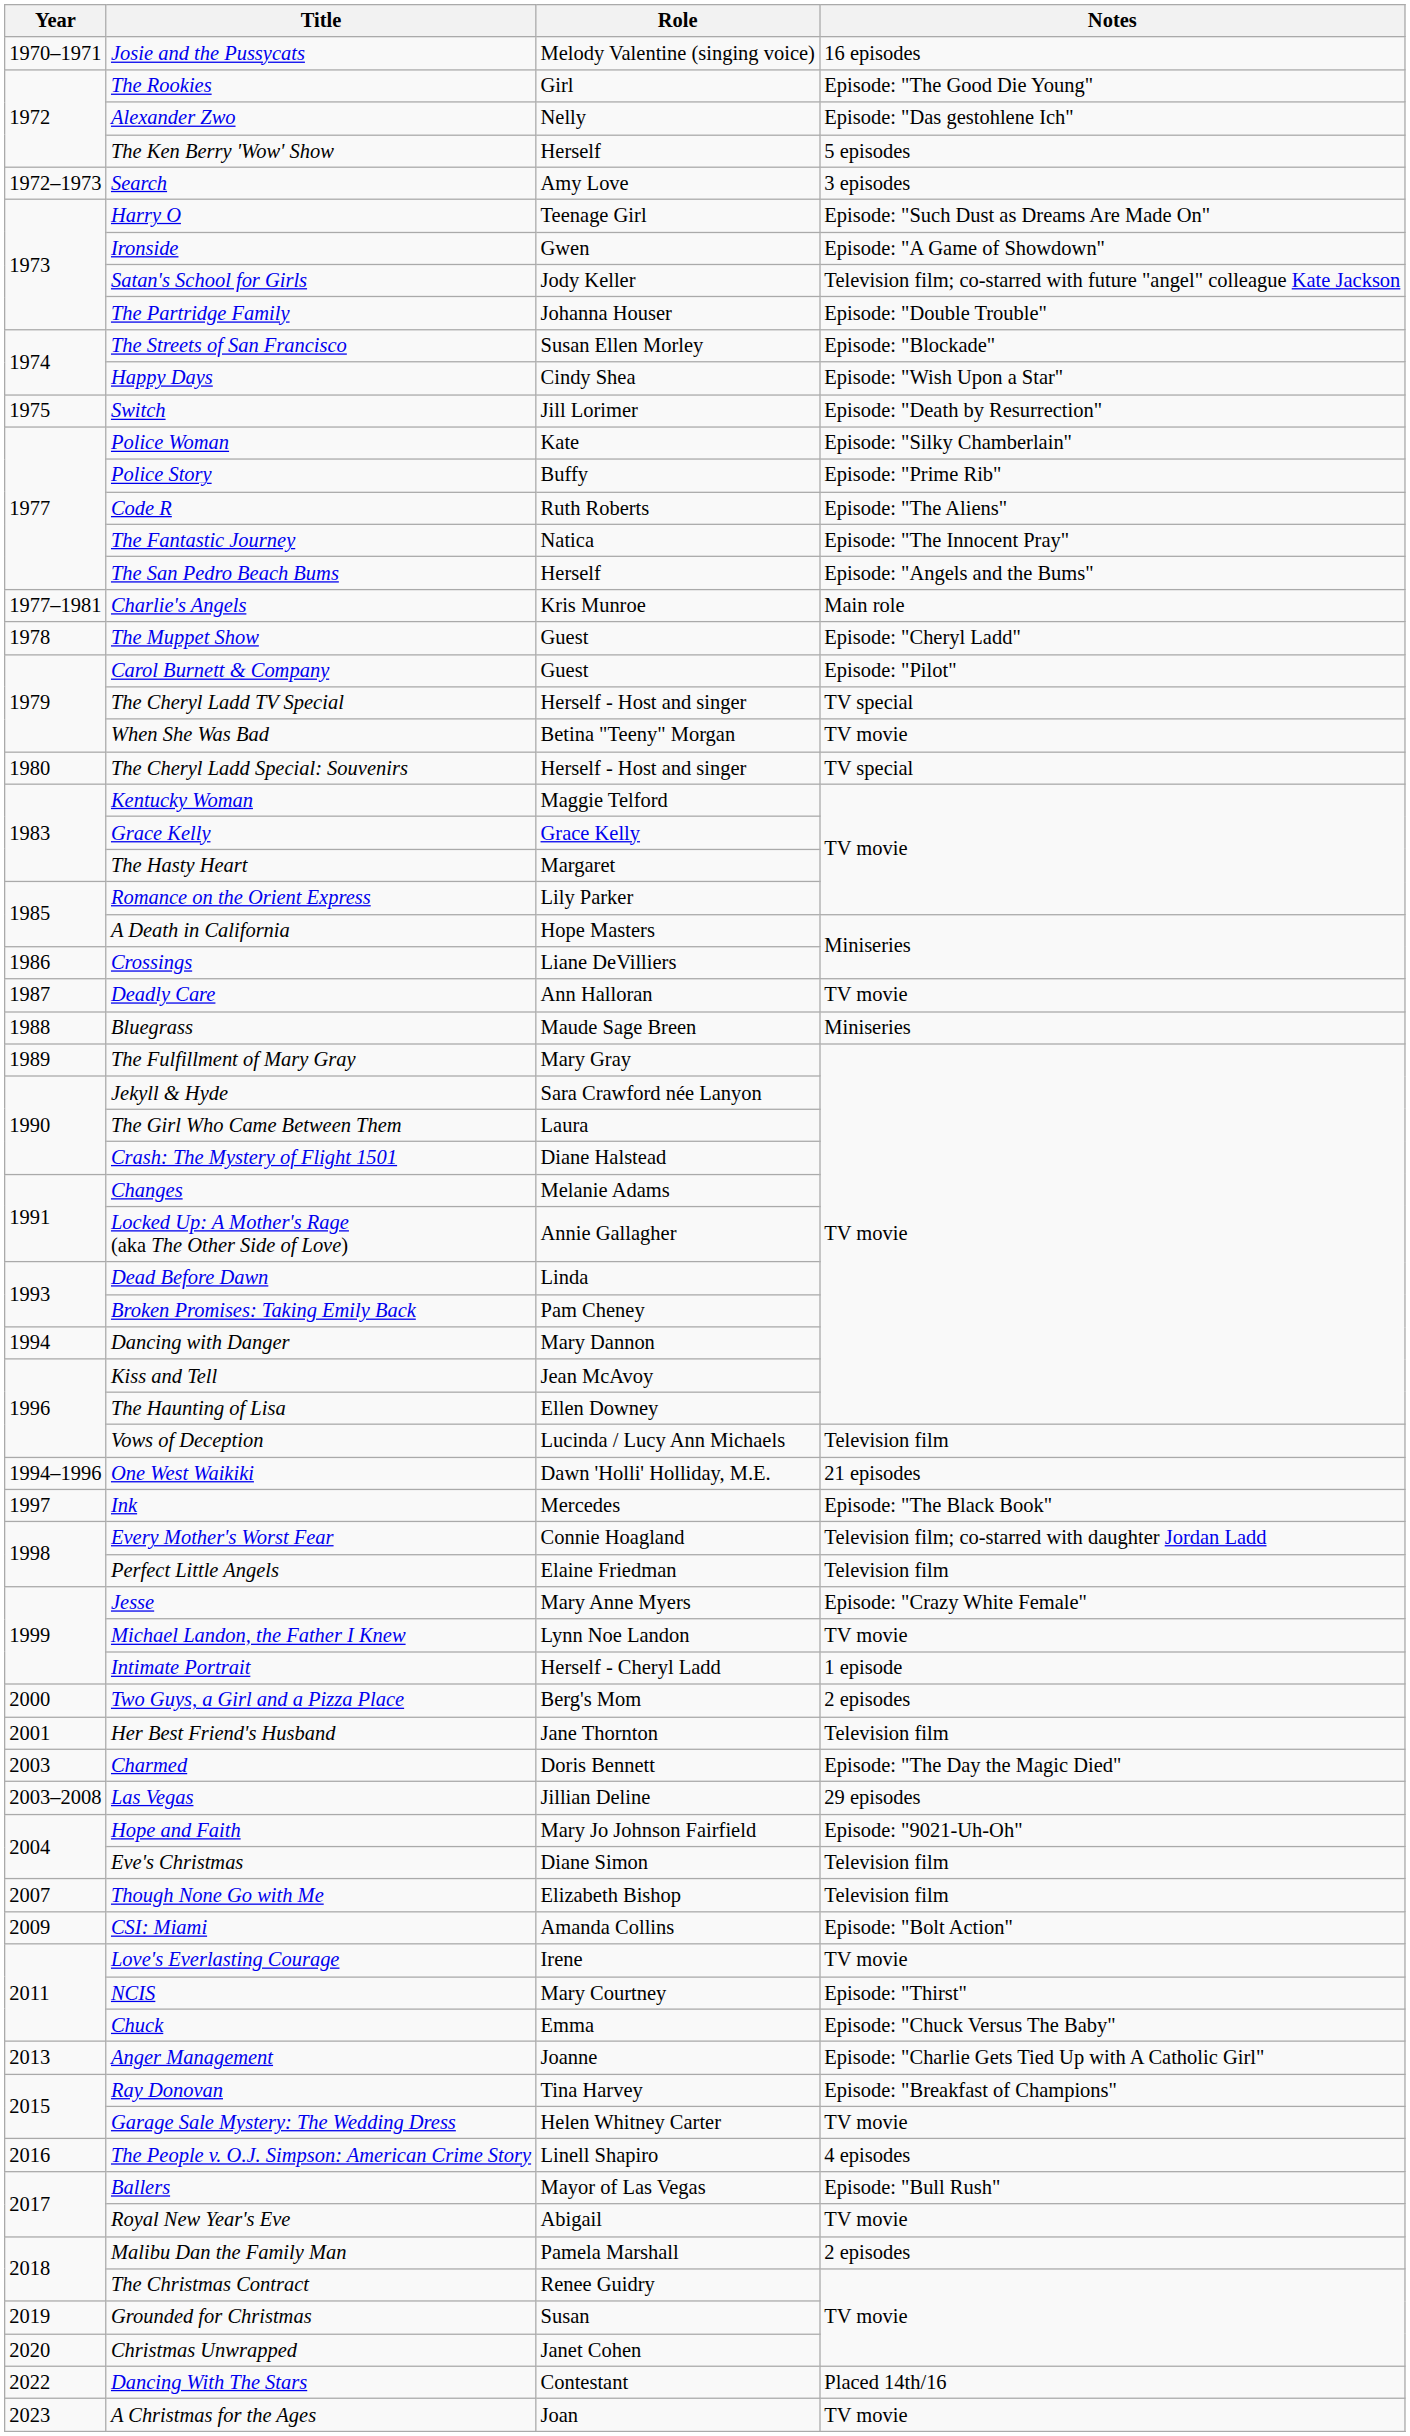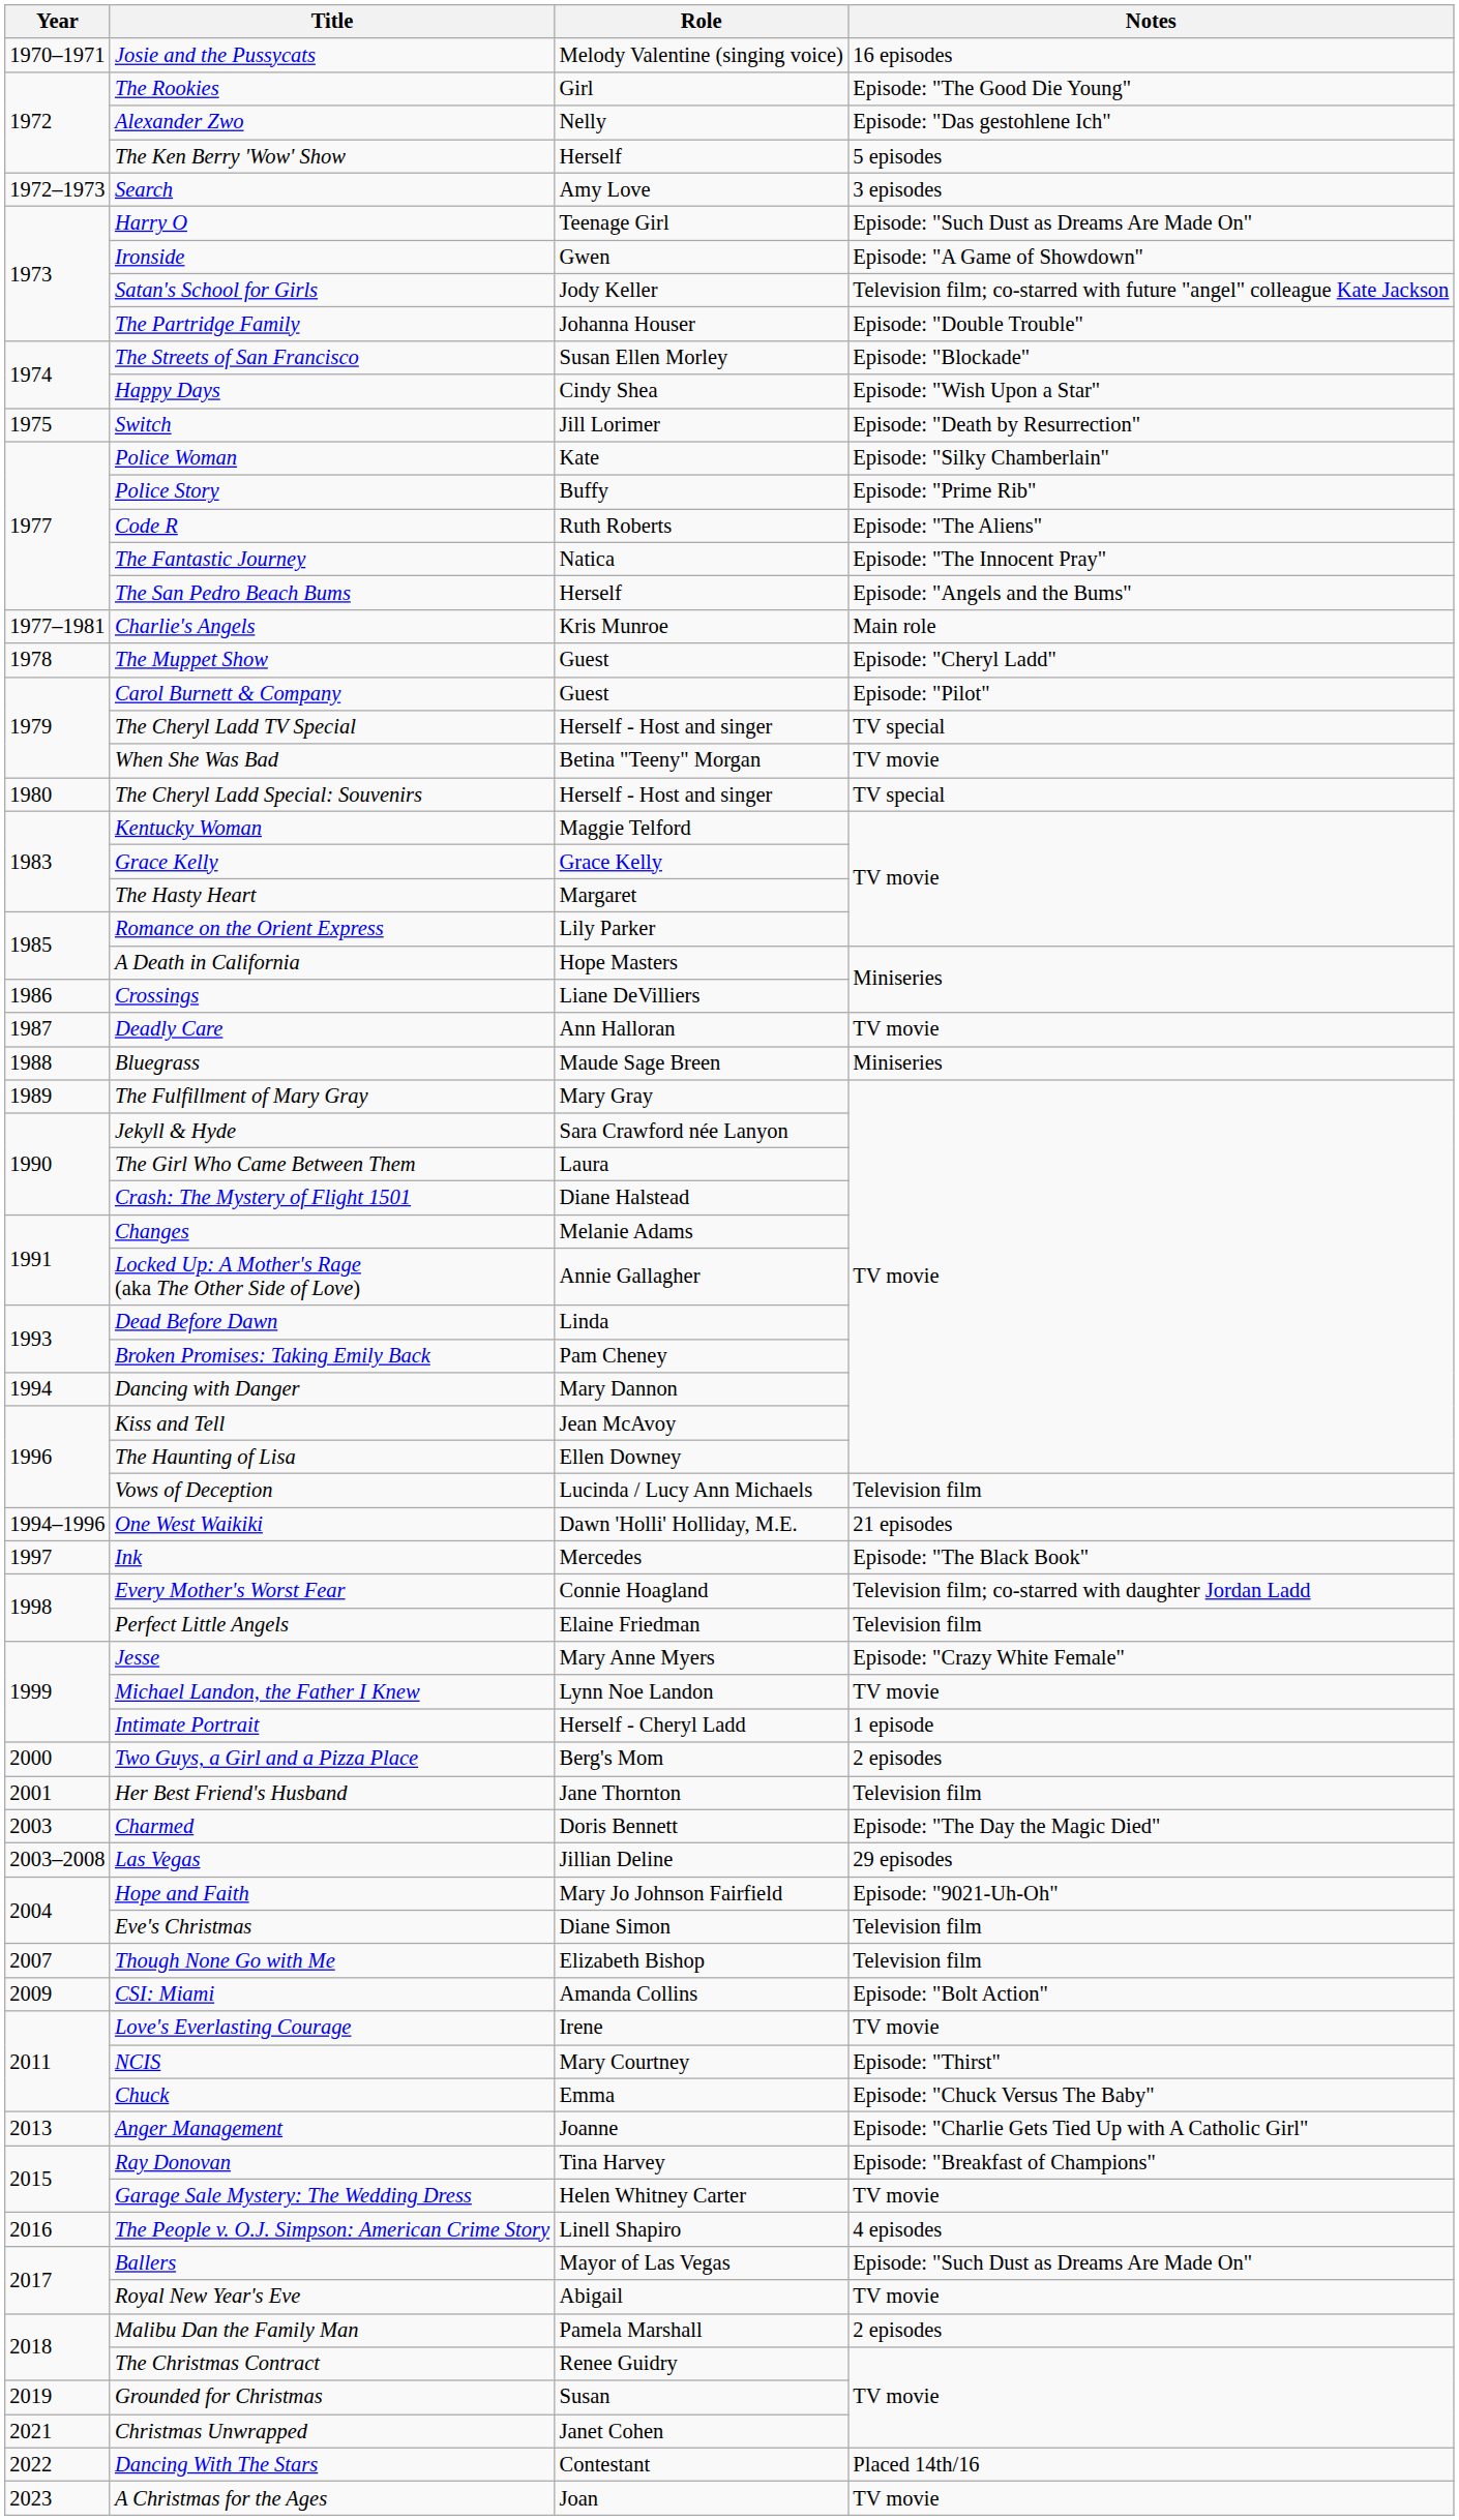 <table class="wikitable sortable">
 <tr>
 <th>Year</th>
 <th>Title</th>
 <th>Role</th>
 <th class="unsortable">Notes</th>
 </tr>
 <tr>
 <td>1970–1971</td>
 <td><em><a href='#'>Josie and the Pussycats</a></em></td>
 <td>Melody Valentine (singing voice)</td>
 <td>16 episodes</td>
 </tr>
 <tr>
 <td rowspan=3>1972</td>
 <td><em><a href='#'>The Rookies</a></em></td>
 <td>Girl</td>
 <td>Episode: "The Good Die Young"</td>
 </tr>
 <tr>
 <td><em><a href='#'>Alexander Zwo</a></em></td>
 <td>Nelly</td>
 <td>Episode: "Das gestohlene Ich"</td>
 </tr>
 <tr>
 <td><em>The Ken Berry 'Wow' Show</em></td>
 <td>Herself</td>
 <td>5 episodes</td>
 </tr>
 <tr>
 <td>1972–1973</td>
 <td><em><a href='#'>Search</a></em></td>
 <td>Amy Love</td>
 <td>3 episodes</td>
 </tr>
 <tr>
 <td rowspan=4>1973</td>
 <td><em><a href='#'>Harry O</a></em></td>
 <td>Teenage Girl</td>
 <td>Episode: "Such Dust as Dreams Are Made On"</td>
 </tr>
 <tr>
 <td><em><a href='#'>Ironside</a></em></td>
 <td>Gwen</td>
 <td>Episode: "A Game of Showdown"</td>
 </tr>
 <tr>
 <td><em><a href='#'>Satan's School for Girls</a></em></td>
 <td>Jody Keller</td>
 <td>Television film; co-starred with future "angel" colleague <a href='#'>Kate Jackson</a></td>
 </tr>
 <tr>
 <td><em><a href='#'>The Partridge Family</a></em></td>
 <td>Johanna Houser</td>
 <td>Episode: "Double Trouble"</td>
 </tr>
 <tr>
 <td rowspan=2>1974</td>
 <td><em><a href='#'>The Streets of San Francisco</a></em></td>
 <td>Susan Ellen Morley</td>
 <td>Episode: "Blockade"</td>
 </tr>
 <tr>
 <td><em><a href='#'>Happy Days</a></em></td>
 <td>Cindy Shea</td>
 <td>Episode: "Wish Upon a Star"</td>
 </tr>
 <tr>
 <td>1975</td>
 <td><em><a href='#'>Switch</a></em></td>
 <td>Jill Lorimer</td>
 <td>Episode: "Death by Resurrection"</td>
 </tr>
 <tr>
 <td rowspan=5>1977</td>
 <td><em><a href='#'>Police Woman</a></em></td>
 <td>Kate</td>
 <td>Episode: "Silky Chamberlain"</td>
 </tr>
 <tr>
 <td><em><a href='#'>Police Story</a></em></td>
 <td>Buffy</td>
 <td>Episode: "Prime Rib"</td>
 </tr>
 <tr>
 <td><em><a href='#'>Code R</a></em></td>
 <td>Ruth Roberts</td>
 <td>Episode: "The Aliens"</td>
 </tr>
 <tr>
 <td><em><a href='#'>The Fantastic Journey</a></em></td>
 <td>Natica</td>
 <td>Episode: "The Innocent Pray"</td>
 </tr>
 <tr>
 <td><em><a href='#'>The San Pedro Beach Bums</a></em></td>
 <td>Herself</td>
 <td>Episode: "Angels and the Bums"</td>
 </tr>
 <tr>
 <td>1977–1981</td>
 <td><em><a href='#'>Charlie's Angels</a></em></td>
 <td>Kris Munroe</td>
 <td>Main role</td>
 </tr>
 <tr>
 <td>1978</td>
 <td><em><a href='#'>The Muppet Show</a></em></td>
 <td>Guest</td>
 <td>Episode: "Cheryl Ladd"</td>
 </tr>
 <tr>
 <td rowspan=3>1979</td>
 <td><em><a href='#'>Carol Burnett & Company</a></em></td>
 <td>Guest</td>
 <td>Episode: "Pilot"</td>
 </tr>
 <tr>
 <td><em>The Cheryl Ladd TV Special</em></td>
 <td>Herself - Host and singer</td>
 <td>TV special</td>
 </tr>
 <tr>
 <td><em>When She Was Bad</em></td>
 <td>Betina "Teeny" Morgan</td>
 <td>TV movie</td>
 </tr>
 <tr>
 <td>1980</td>
 <td><em>The Cheryl Ladd Special: Souvenirs</em></td>
 <td>Herself - Host and singer</td>
 <td>TV special</td>
 </tr>
 <tr>
 <td rowspan="3">1983</td>
 <td><em><a href='#'>Kentucky Woman</a></em></td>
 <td>Maggie Telford</td>
 <td rowspan=4>TV movie</td>
 </tr>
 <tr>
 <td><em><a href='#'>Grace Kelly</a></em></td>
 <td><a href='#'>Grace Kelly</a></td>
 </tr>
 <tr>
 <td><em>The Hasty Heart</em></td>
 <td>Margaret</td>
 </tr>
 <tr>
 <td rowspan="2">1985</td>
 <td><em><a href='#'>Romance on the Orient Express</a></em></td>
 <td>Lily Parker</td>
 </tr>
 <tr>
 <td><em>A Death in California</em></td>
 <td>Hope Masters</td>
 <td rowspan=2>Miniseries</td>
 </tr>
 <tr>
 <td>1986</td>
 <td><em><a href='#'>Crossings</a></em></td>
 <td>Liane DeVilliers</td>
 </tr>
 <tr>
 <td>1987</td>
 <td><em><a href='#'>Deadly Care</a></em></td>
 <td>Ann Halloran</td>
 <td>TV movie</td>
 </tr>
 <tr>
 <td>1988</td>
 <td><em>Bluegrass</em></td>
 <td>Maude Sage Breen</td>
 <td>Miniseries</td>
 </tr>
 <tr>
 <td>1989</td>
 <td><em>The Fulfillment of Mary Gray</em></td>
 <td>Mary Gray</td>
 <td rowspan=11>TV movie</td>
 </tr>
 <tr>
 <td rowspan=3>1990</td>
 <td><em>Jekyll & Hyde</em></td>
 <td>Sara Crawford née Lanyon</td>
 </tr>
 <tr>
 <td><em>The Girl Who Came Between Them</em></td>
 <td>Laura</td>
 </tr>
 <tr>
 <td><em><a href='#'>Crash: The Mystery of Flight 1501</a></em></td>
 <td>Diane Halstead</td>
 </tr>
 <tr>
 <td rowspan=2>1991</td>
 <td><em><a href='#'>Changes</a></em></td>
 <td>Melanie Adams</td>
 </tr>
 <tr>
 <td><em><a href='#'>Locked Up: A Mother's Rage</a></em><br>(aka <em>The Other Side of Love</em>)</td>
 <td>Annie Gallagher</td>
 </tr>
 <tr>
 <td rowspan=2>1993</td>
 <td><em><a href='#'>Dead Before Dawn</a></em></td>
 <td>Linda</td>
 </tr>
 <tr>
 <td><em><a href='#'>Broken Promises: Taking Emily Back</a></em></td>
 <td>Pam Cheney</td>
 </tr>
 <tr>
 <td>1994</td>
 <td><em>Dancing with Danger</em></td>
 <td>Mary Dannon</td>
 </tr>
 <tr>
 <td rowspan=3>1996</td>
 <td><em>Kiss and Tell</em></td>
 <td>Jean McAvoy</td>
 </tr>
 <tr>
 <td><em>The Haunting of Lisa</em></td>
 <td>Ellen Downey</td>
 </tr>
 <tr>
 <td><em>Vows of Deception</em></td>
 <td>Lucinda / Lucy Ann Michaels</td>
 <td>Television film</td>
 </tr>
 <tr>
 <td>1994–1996</td>
 <td><em><a href='#'>One West Waikiki</a></em></td>
 <td>Dawn 'Holli' Holliday, M.E.</td>
 <td>21 episodes</td>
 </tr>
 <tr>
 <td>1997</td>
 <td><em><a href='#'>Ink</a></em></td>
 <td>Mercedes</td>
 <td>Episode: "The Black Book"</td>
 </tr>
 <tr>
 <td rowspan=2>1998</td>
 <td><em><a href='#'>Every Mother's Worst Fear</a></em></td>
 <td>Connie Hoagland</td>
 <td>Television film; co-starred with daughter <a href='#'>Jordan Ladd</a></td>
 </tr>
 <tr>
 <td><em>Perfect Little Angels</em></td>
 <td>Elaine Friedman</td>
 <td>Television film</td>
 </tr>
 <tr>
 <td rowspan=3>1999</td>
 <td><em><a href='#'>Jesse</a></em></td>
 <td>Mary Anne Myers</td>
 <td>Episode: "Crazy White Female"</td>
 </tr>
 <tr>
 <td><em><a href='#'>Michael Landon, the Father I Knew</a></em></td>
 <td>Lynn Noe Landon</td>
 <td>TV movie</td>
 </tr>
 <tr>
 <td><em><a href='#'>Intimate Portrait</a></em></td>
 <td>Herself - Cheryl Ladd</td>
 <td>1 episode</td>
 </tr>
 <tr>
 <td>2000</td>
 <td><em><a href='#'>Two Guys, a Girl and a Pizza Place</a></em></td>
 <td>Berg's Mom</td>
 <td>2 episodes</td>
 </tr>
 <tr>
 <td>2001</td>
 <td><em>Her Best Friend's Husband</em></td>
 <td>Jane Thornton</td>
 <td>Television film</td>
 </tr>
 <tr>
 <td>2003</td>
 <td><em><a href='#'>Charmed</a></em></td>
 <td>Doris Bennett</td>
 <td>Episode: "The Day the Magic Died"</td>
 </tr>
 <tr>
 <td>2003–2008</td>
 <td><em><a href='#'>Las Vegas</a></em></td>
 <td>Jillian Deline</td>
 <td>29 episodes</td>
 </tr>
 <tr>
 <td rowspan=2>2004</td>
 <td><em><a href='#'>Hope and Faith</a></em></td>
 <td>Mary Jo Johnson Fairfield</td>
 <td>Episode: "9021-Uh-Oh"</td>
 </tr>
 <tr>
 <td><em>Eve's Christmas</em></td>
 <td>Diane Simon</td>
 <td>Television film</td>
 </tr>
 <tr>
 <td>2007</td>
 <td><em><a href='#'>Though None Go with Me</a></em></td>
 <td>Elizabeth Bishop</td>
 <td>Television film</td>
 </tr>
 <tr>
 <td>2009</td>
 <td><em><a href='#'>CSI: Miami</a></em></td>
 <td>Amanda Collins</td>
 <td>Episode: "Bolt Action"</td>
 </tr>
 <tr>
 <td rowspan=3>2011</td>
 <td><em><a href='#'>Love's Everlasting Courage</a></em></td>
 <td>Irene</td>
 <td>TV movie</td>
 </tr>
 <tr>
 <td><em><a href='#'>NCIS</a></em></td>
 <td>Mary Courtney</td>
 <td>Episode: "Thirst"</td>
 </tr>
 <tr>
 <td><em><a href='#'>Chuck</a></em></td>
 <td>Emma</td>
 <td>Episode: "Chuck Versus The Baby"</td>
 </tr>
 <tr>
 <td>2013</td>
 <td><em><a href='#'>Anger Management</a></em></td>
 <td>Joanne</td>
 <td>Episode: "Charlie Gets Tied Up with A Catholic Girl"</td>
 </tr>
 <tr>
 <td rowspan=2>2015</td>
 <td><em><a href='#'>Ray Donovan</a></em></td>
 <td>Tina Harvey</td>
 <td>Episode: "Breakfast of Champions"</td>
 </tr>
 <tr>
 <td><em><a href='#'>Garage Sale Mystery: The Wedding Dress</a></em></td>
 <td>Helen Whitney Carter</td>
 <td>TV movie</td>
 </tr>
 <tr>
 <td>2016</td>
 <td><em><a href='#'>The People v. O.J. Simpson: American Crime Story</a></em></td>
 <td>Linell Shapiro</td>
 <td>4 episodes</td>
 </tr>
 <tr>
 <td rowspan=2>2017</td>
 <td><em><a href='#'>Ballers</a></em></td>
 <td>Mayor of Las Vegas</td>
-<td>Episode: "Bull Rush"</td>
+<td>Episode: "Such Dust as Dreams Are Made On"</td>
 </tr>
 <tr>
 <td><em>Royal New Year's Eve</em></td>
 <td>Abigail</td>
 <td>TV movie</td>
 </tr>
 <tr>
 <td rowspan=2>2018</td>
 <td><em>Malibu Dan the Family Man</em></td>
 <td>Pamela Marshall</td>
 <td>2 episodes</td>
 </tr>
 <tr>
 <td><em>The Christmas Contract</em></td>
 <td>Renee Guidry</td>
 <td rowspan=3>TV movie</td>
 </tr>
 <tr>
 <td>2019</td>
 <td><em>Grounded for Christmas</em></td>
 <td>Susan</td>
 </tr>
 <tr>
-<td>2020</td>
+<td>2021</td>
 <td><em>Christmas Unwrapped</em></td>
 <td>Janet Cohen</td>
 </tr>
 <tr>
 <td>2022</td>
 <td><em><a href='#'>Dancing With The Stars</a></em></td>
 <td>Contestant</td>
 <td>Placed 14th/16</td>
 </tr>
 <tr>
 <td>2023</td>
 <td><em>A Christmas for the Ages</em></td>
 <td>Joan</td>
 <td>TV movie</td>
 </tr>
 <tr>
 </tr>
 </table>
